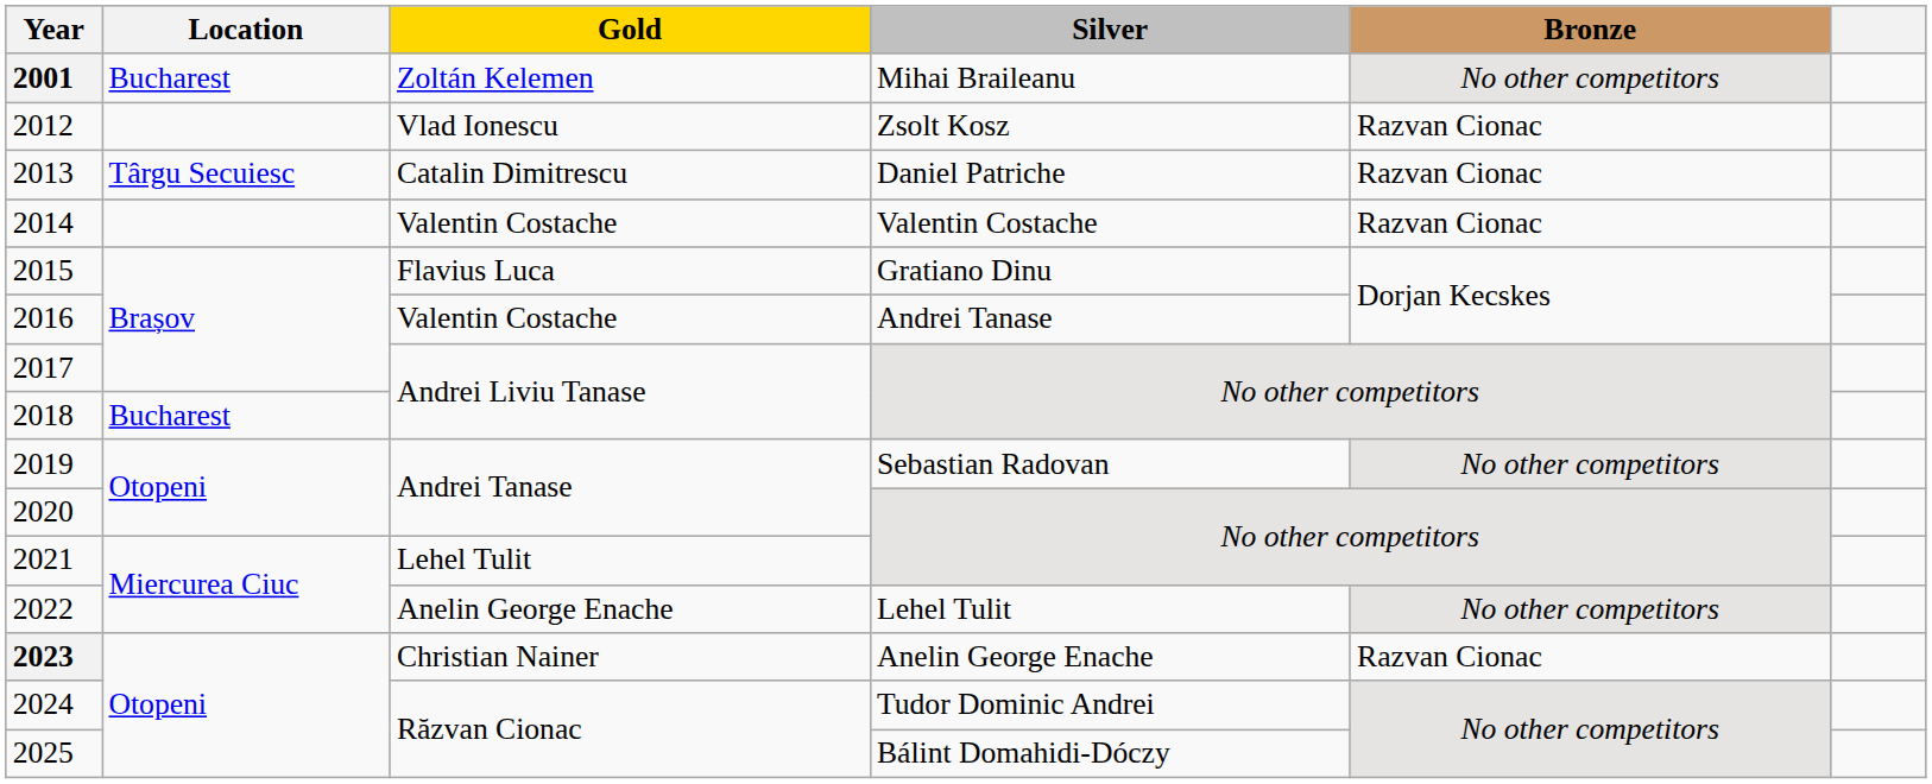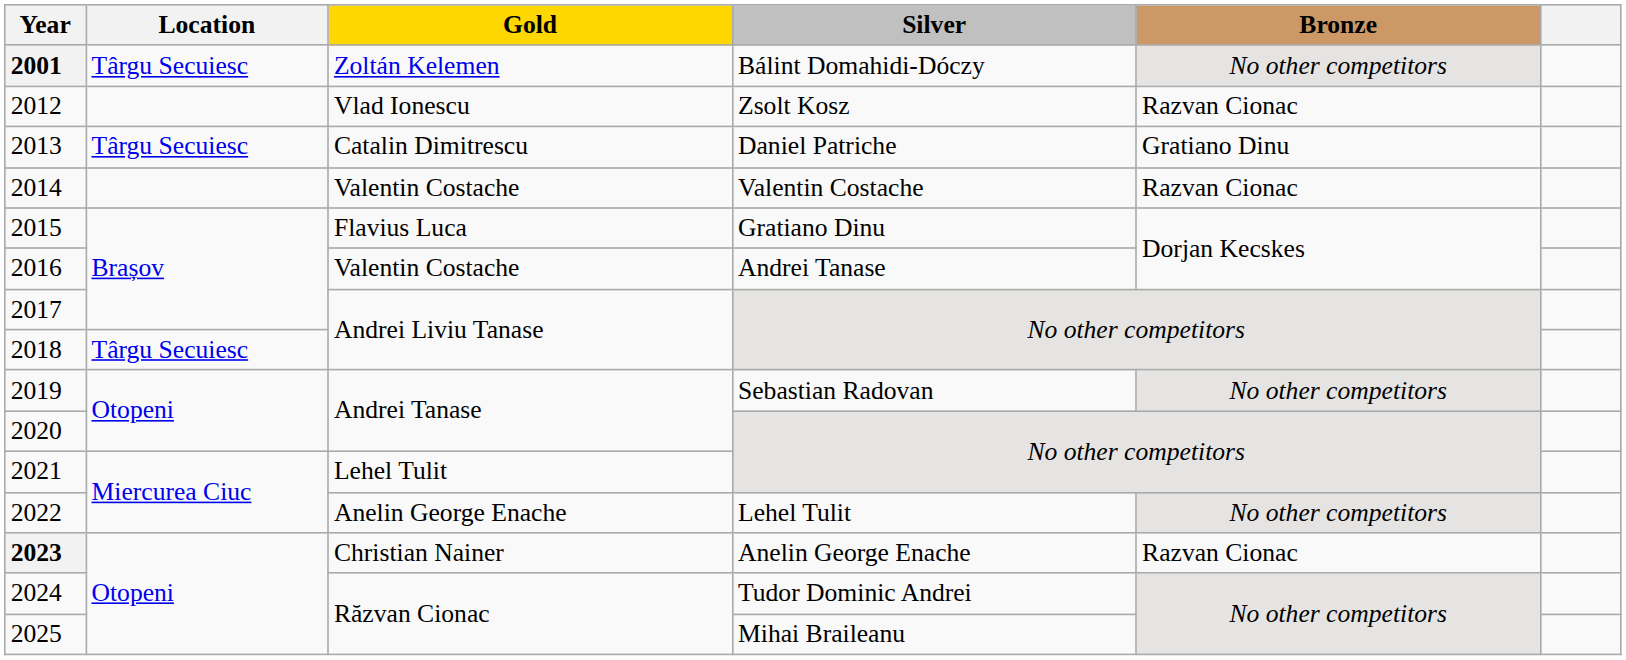 <table class="wikitable unsortable" style="text-align:left; width:80%">
 <tr>
 <th scope="col" style="text-align:center; width:5%">Year</th>
 <th scope="col" style="text-align:center; width:15%">Location</th>
 <th scope="col" style="text-align:center; width:25%; background:gold">Gold</th>
 <th scope="col" style="text-align:center; width:25%; background:silver">Silver</th>
 <th scope="col" style="text-align:center; width:25%; background:#c96">Bronze</th>
 <th scope="col" style="text-align:center; width:5%"></th>
 </tr>
 <tr>
 <th scope="row" style="text-align:left">2001</th>
-<td><a href='#'>Bucharest</a></td>
+<td><a href='#'>Târgu Secuiesc</a></td>
 <td><a href='#'>Zoltán Kelemen</a></td>
-<td>Mihai Braileanu</td>
+<td>Bálint Domahidi-Dóczy</td>
 <td align="center" bgcolor="e5e4e2"><em>No other competitors</em></td>
 <td></td>
 </tr>
 <tr>
 <td>2012</td>
 <td></td>
 <td>Vlad Ionescu</td>
 <td>Zsolt Kosz</td>
 <td>Razvan Cionac</td>
 <td></td>
 </tr>
 <tr>
 <td>2013</td>
 <td><a href='#'>Târgu Secuiesc</a></td>
 <td>Catalin Dimitrescu</td>
 <td>Daniel Patriche</td>
-<td>Razvan Cionac</td>
+<td>Gratiano Dinu</td>
 <td></td>
 </tr>
 <tr>
 <td>2014</td>
 <td></td>
 <td>Valentin Costache</td>
 <td>Valentin Costache</td>
 <td>Razvan Cionac</td>
 <td></td>
 </tr>
 <tr>
 <td>2015</td>
 <td rowspan="3"><a href='#'>Brașov</a></td>
 <td>Flavius Luca</td>
 <td>Gratiano Dinu</td>
 <td rowspan="2">Dorjan Kecskes</td>
 <td></td>
 </tr>
 <tr>
 <td>2016</td>
 <td>Valentin Costache</td>
 <td>Andrei Tanase</td>
 <td></td>
 </tr>
 <tr>
 <td>2017</td>
 <td rowspan="2">Andrei Liviu Tanase</td>
 <td colspan="2" rowspan="2" align="center" bgcolor="e5e4e2"><em>No other competitors</em></td>
 <td></td>
 </tr>
 <tr>
 <td>2018</td>
-<td><a href='#'>Bucharest</a></td>
+<td><a href='#'>Târgu Secuiesc</a></td>
 <td></td>
 </tr>
 <tr>
 <td>2019</td>
 <td rowspan="2"><a href='#'>Otopeni</a></td>
 <td rowspan="2">Andrei Tanase</td>
 <td>Sebastian Radovan</td>
 <td align="center" bgcolor="e5e4e2"><em>No other competitors</em></td>
 <td></td>
 </tr>
 <tr>
 <td>2020</td>
 <td colspan="2" rowspan="2" align="center" bgcolor="e5e4e2"><em>No other competitors</em></td>
 <td></td>
 </tr>
 <tr>
 <td>2021</td>
 <td rowspan="2"><a href='#'>Miercurea Ciuc</a></td>
 <td>Lehel Tulit</td>
 <td></td>
 </tr>
 <tr>
 <td>2022</td>
 <td>Anelin George Enache</td>
 <td>Lehel Tulit</td>
 <td align="center" bgcolor="e5e4e2"><em>No other competitors</em></td>
 <td></td>
 </tr>
 <tr>
 <th scope="row" style="text-align:left">2023</th>
 <td rowspan="3"><a href='#'>Otopeni</a></td>
 <td>Christian Nainer</td>
 <td>Anelin George Enache</td>
 <td>Razvan Cionac</td>
 <td></td>
 </tr>
 <tr>
 <td>2024</td>
 <td rowspan="2">Răzvan Cionac</td>
 <td>Tudor Dominic Andrei</td>
 <td rowspan="2" align="center" bgcolor="e5e4e2"><em>No other competitors</em></td>
 <td></td>
 </tr>
 <tr>
 <td>2025</td>
-<td>Bálint Domahidi-Dóczy</td>
+<td>Mihai Braileanu</td>
 <td></td>
 </tr>
 </table>
